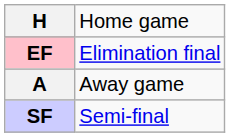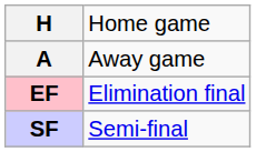 <table class="wikitable plainrowheaders" style="font-size:90%;">
 <tr>
 <th scope=row><strong>H</strong></th>
 <td>Home game</td>
 </tr>
 <tr>
+<th scope=row><strong>A</strong></th>
+<td>Away game</td>
+</tr>
+<tr>
 <th scope=row style="background:#FFC0CB; border:1px solid #aaa; width:3em;">EF</th>
 <td><a href='#'>Elimination final</a></td>
-</tr>
-<tr>
-<th scope=row><strong>A</strong></th>
-<td>Away game</td>
 </tr>
 <tr>
 <th scope=row style="background:#CCCCFF; border:1px solid #aaa; width:3em;">SF</th>
 <td><a href='#'>Semi-final</a></td>
 </tr>
 </table>
